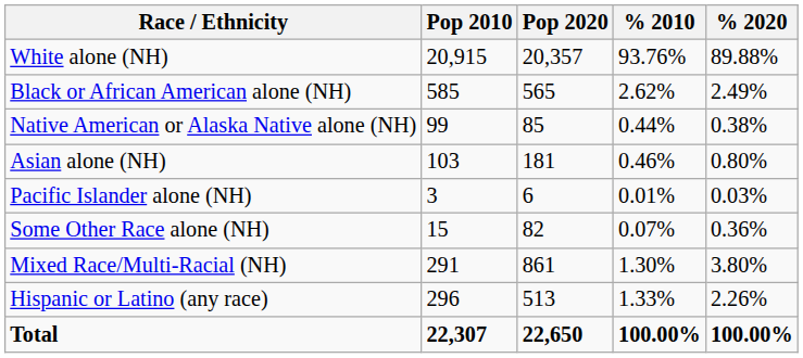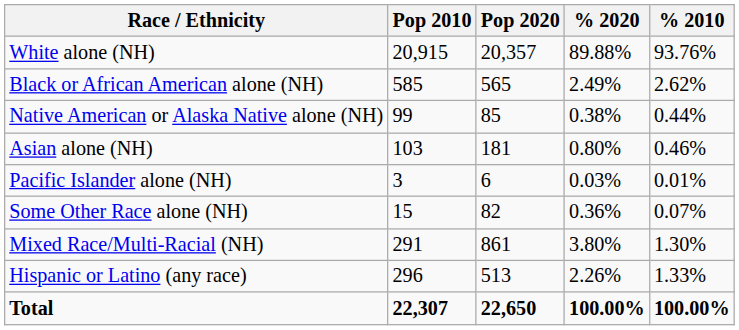 <table class="wikitable">
 <tr>
 <th>Race / Ethnicity</th>
 <th>Pop 2010</th>
 <th>Pop 2020</th>
+<th>% 2020</th>
 <th>% 2010</th>
-<th>% 2020</th>
 </tr>
 <tr>
 <td><a href='#'>White</a> alone (NH)</td>
 <td>20,915</td>
 <td>20,357</td>
+<td>89.88%</td>
 <td>93.76%</td>
-<td>89.88%</td>
 </tr>
 <tr>
 <td><a href='#'>Black or African American</a> alone (NH)</td>
 <td>585</td>
 <td>565</td>
+<td>2.49%</td>
 <td>2.62%</td>
-<td>2.49%</td>
 </tr>
 <tr>
 <td><a href='#'>Native American</a> or <a href='#'>Alaska Native</a> alone (NH)</td>
 <td>99</td>
 <td>85</td>
+<td>0.38%</td>
 <td>0.44%</td>
-<td>0.38%</td>
 </tr>
 <tr>
 <td><a href='#'>Asian</a> alone (NH)</td>
 <td>103</td>
 <td>181</td>
+<td>0.80%</td>
 <td>0.46%</td>
-<td>0.80%</td>
 </tr>
 <tr>
 <td><a href='#'>Pacific Islander</a> alone (NH)</td>
 <td>3</td>
 <td>6</td>
+<td>0.03%</td>
 <td>0.01%</td>
-<td>0.03%</td>
 </tr>
 <tr>
 <td><a href='#'>Some Other Race</a> alone (NH)</td>
 <td>15</td>
 <td>82</td>
+<td>0.36%</td>
 <td>0.07%</td>
-<td>0.36%</td>
 </tr>
 <tr>
 <td><a href='#'>Mixed Race/Multi-Racial</a> (NH)</td>
 <td>291</td>
 <td>861</td>
+<td>3.80%</td>
 <td>1.30%</td>
-<td>3.80%</td>
 </tr>
 <tr>
 <td><a href='#'>Hispanic or Latino</a> (any race)</td>
 <td>296</td>
 <td>513</td>
+<td>2.26%</td>
 <td>1.33%</td>
-<td>2.26%</td>
 </tr>
 <tr>
 <td><strong>Total</strong></td>
 <td><strong>22,307</strong></td>
 <td><strong>22,650</strong></td>
 <td><strong>100.00%</strong></td>
 <td><strong>100.00%</strong></td>
 </tr>
 </table>
